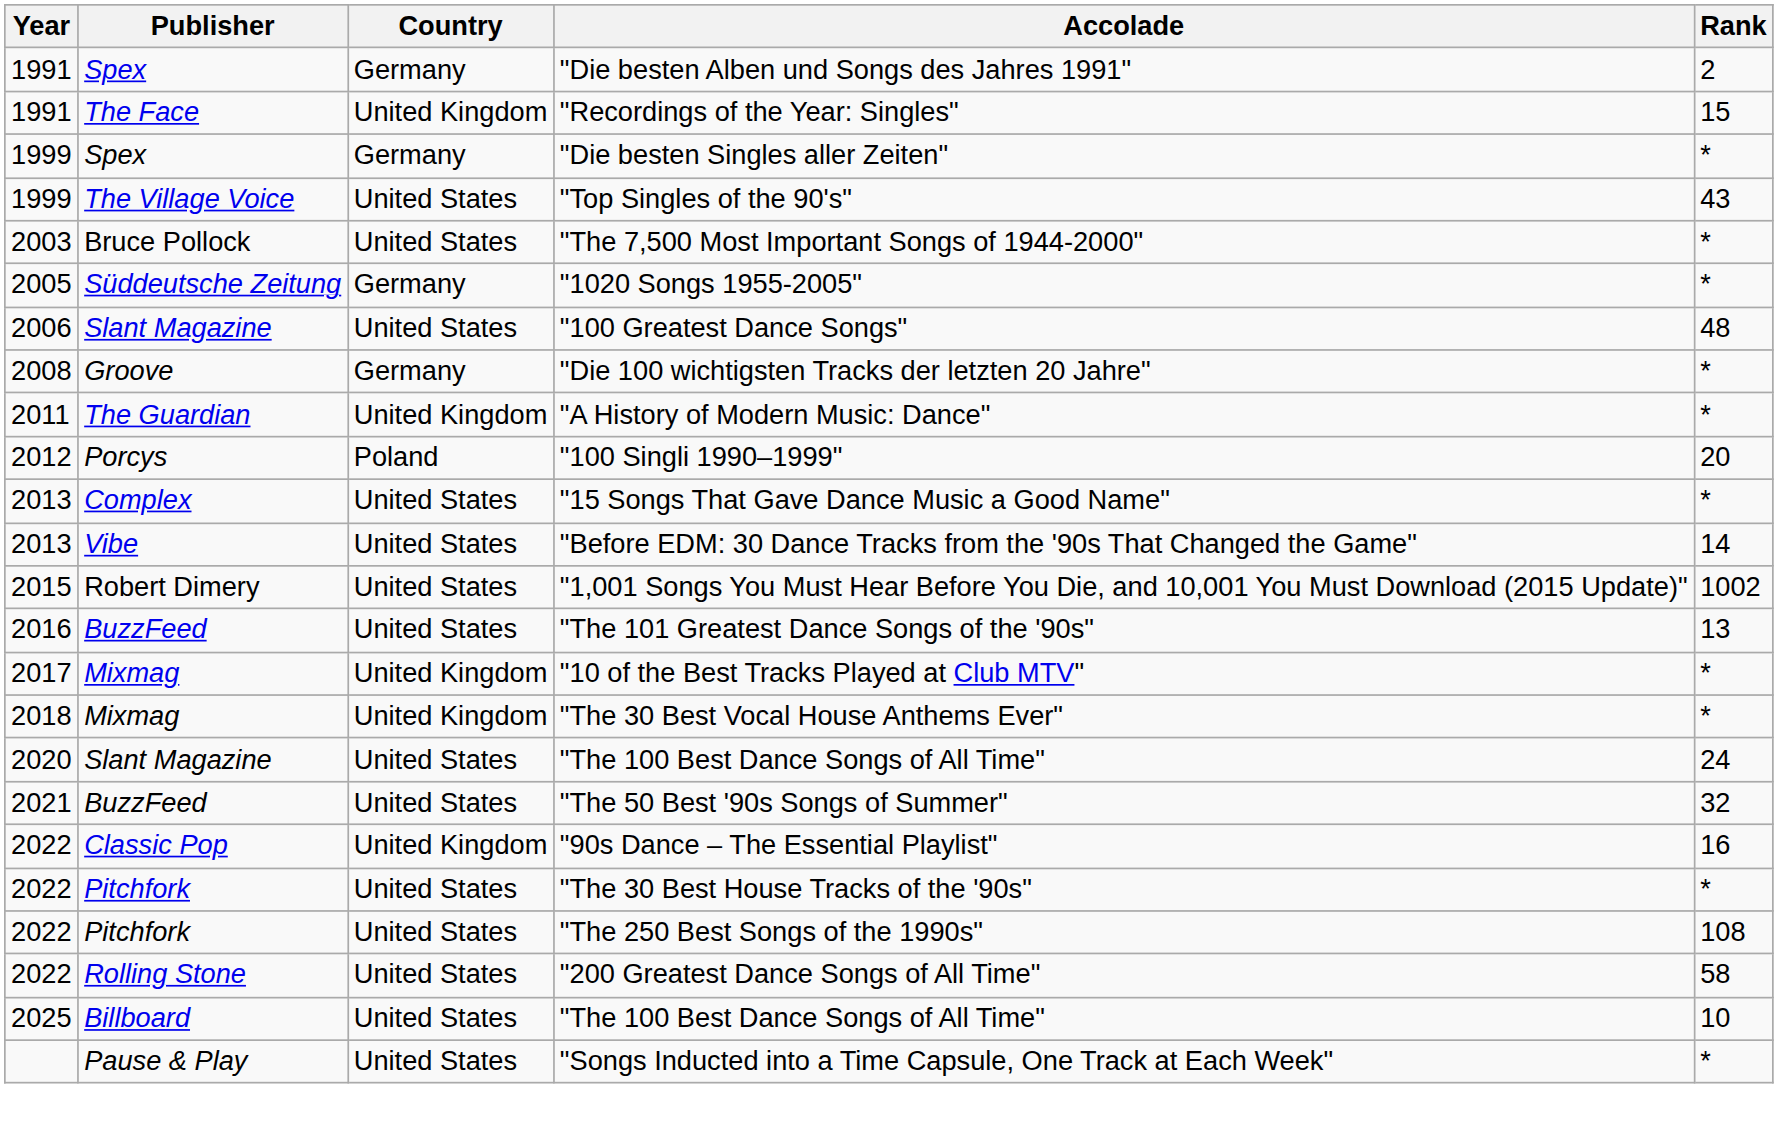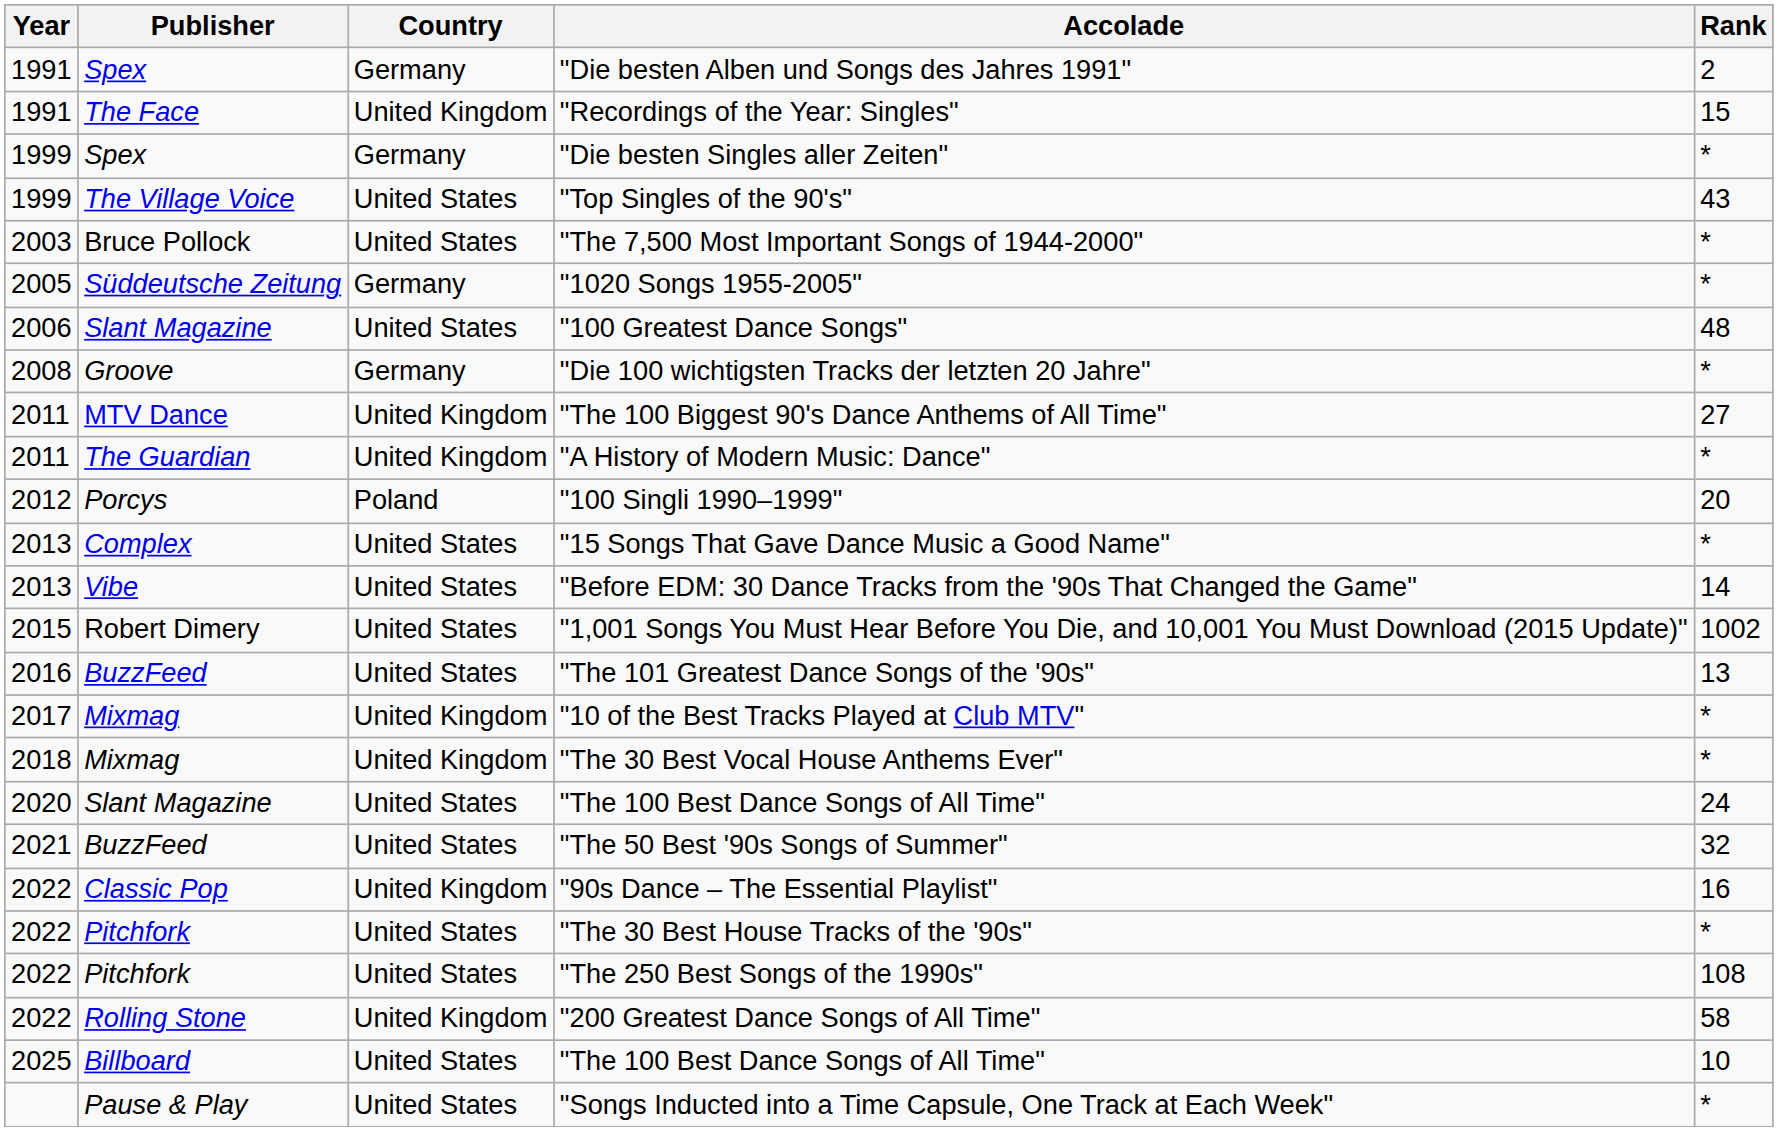 <table class="wikitable sortable">
 <tr>
 <th>Year</th>
 <th>Publisher</th>
 <th>Country</th>
 <th>Accolade</th>
 <th>Rank</th>
 </tr>
 <tr>
 <td>1991</td>
 <td><em><a href='#'>Spex</a></em></td>
 <td>Germany</td>
 <td>"Die besten Alben und Songs des Jahres 1991"</td>
 <td>2</td>
 </tr>
 <tr>
 <td>1991</td>
 <td><em><a href='#'>The Face</a></em></td>
 <td>United Kingdom</td>
 <td>"Recordings of the Year: Singles"</td>
 <td>15</td>
 </tr>
 <tr>
 <td>1999</td>
 <td><em>Spex</em></td>
 <td>Germany</td>
 <td>"Die besten Singles aller Zeiten"</td>
 <td>*</td>
 </tr>
 <tr>
 <td>1999</td>
 <td><em><a href='#'>The Village Voice</a></em></td>
 <td>United States</td>
 <td>"Top Singles of the 90's"</td>
 <td>43</td>
 </tr>
 <tr>
 <td>2003</td>
 <td>Bruce Pollock</td>
 <td>United States</td>
 <td>"The 7,500 Most Important Songs of 1944-2000"</td>
 <td>*</td>
 </tr>
 <tr>
 <td>2005</td>
 <td><em><a href='#'>Süddeutsche Zeitung</a></em></td>
 <td>Germany</td>
 <td>"1020 Songs 1955-2005"</td>
 <td>*</td>
 </tr>
 <tr>
 <td>2006</td>
 <td><em><a href='#'>Slant Magazine</a></em></td>
 <td>United States</td>
 <td>"100 Greatest Dance Songs"</td>
 <td>48</td>
 </tr>
 <tr>
 <td>2008</td>
 <td><em>Groove</em></td>
 <td>Germany</td>
 <td>"Die 100 wichtigsten Tracks der letzten 20 Jahre"</td>
 <td>*</td>
+</tr>
+<tr>
+<td>2011</td>
+<td><a href='#'>MTV Dance</a></td>
+<td>United Kingdom</td>
+<td>"The 100 Biggest 90's Dance Anthems of All Time"</td>
+<td>27</td>
 </tr>
 <tr>
 <td>2011</td>
 <td><em><a href='#'>The Guardian</a></em></td>
 <td>United Kingdom</td>
 <td>"A History of Modern Music: Dance"</td>
 <td>*</td>
 </tr>
 <tr>
 <td>2012</td>
 <td><em>Porcys</em></td>
 <td>Poland</td>
 <td>"100 Singli 1990–1999"</td>
 <td>20</td>
 </tr>
 <tr>
 <td>2013</td>
 <td><em><a href='#'>Complex</a></em></td>
 <td>United States</td>
 <td>"15 Songs That Gave Dance Music a Good Name"</td>
 <td>*</td>
 </tr>
 <tr>
 <td>2013</td>
 <td><em><a href='#'>Vibe</a></em></td>
 <td>United States</td>
 <td>"Before EDM: 30 Dance Tracks from the '90s That Changed the Game"</td>
 <td>14</td>
 </tr>
 <tr>
 <td>2015</td>
 <td>Robert Dimery</td>
 <td>United States</td>
 <td>"1,001 Songs You Must Hear Before You Die, and 10,001 You Must Download (2015 Update)"</td>
 <td>1002</td>
 </tr>
 <tr>
 <td>2016</td>
 <td><em><a href='#'>BuzzFeed</a></em></td>
 <td>United States</td>
 <td>"The 101 Greatest Dance Songs of the '90s"</td>
 <td>13</td>
 </tr>
 <tr>
 <td>2017</td>
 <td><em><a href='#'>Mixmag</a></em></td>
 <td>United Kingdom</td>
 <td>"10 of the Best Tracks Played at <a href='#'>Club MTV</a>"</td>
 <td>*</td>
 </tr>
 <tr>
 <td>2018</td>
 <td><em>Mixmag</em></td>
 <td>United Kingdom</td>
 <td>"The 30 Best Vocal House Anthems Ever"</td>
 <td>*</td>
 </tr>
 <tr>
 <td>2020</td>
 <td><em>Slant Magazine</em></td>
 <td>United States</td>
 <td>"The 100 Best Dance Songs of All Time"</td>
 <td>24</td>
 </tr>
 <tr>
 <td>2021</td>
 <td><em>BuzzFeed</em></td>
 <td>United States</td>
 <td>"The 50 Best '90s Songs of Summer"</td>
 <td>32</td>
 </tr>
 <tr>
 <td>2022</td>
 <td><em><a href='#'>Classic Pop</a></em></td>
 <td>United Kingdom</td>
 <td>"90s Dance – The Essential Playlist"</td>
 <td>16</td>
 </tr>
 <tr>
 <td>2022</td>
 <td><em><a href='#'>Pitchfork</a></em></td>
 <td>United States</td>
 <td>"The 30 Best House Tracks of the '90s"</td>
 <td>*</td>
 </tr>
 <tr>
 <td>2022</td>
 <td><em>Pitchfork</em></td>
 <td>United States</td>
 <td>"The 250 Best Songs of the 1990s"</td>
 <td>108</td>
 </tr>
 <tr>
 <td>2022</td>
 <td><em><a href='#'>Rolling Stone</a></em></td>
-<td>United States</td>
+<td>United Kingdom</td>
 <td>"200 Greatest Dance Songs of All Time"</td>
 <td>58</td>
 </tr>
 <tr>
 <td>2025</td>
 <td><em><a href='#'>Billboard</a></em></td>
 <td>United States</td>
 <td>"The 100 Best Dance Songs of All Time"</td>
 <td>10</td>
 </tr>
 <tr>
 <td></td>
 <td><em>Pause & Play</em></td>
 <td>United States</td>
 <td>"Songs Inducted into a Time Capsule, One Track at Each Week"</td>
 <td>*</td>
 </tr>
 </table>
